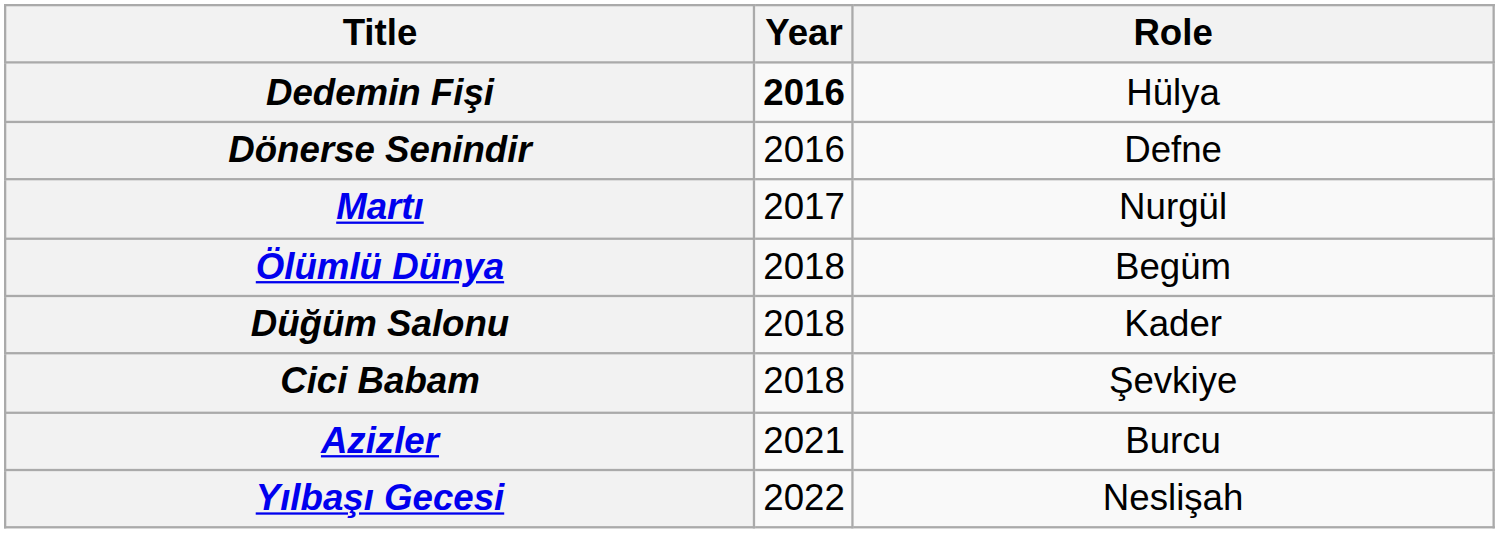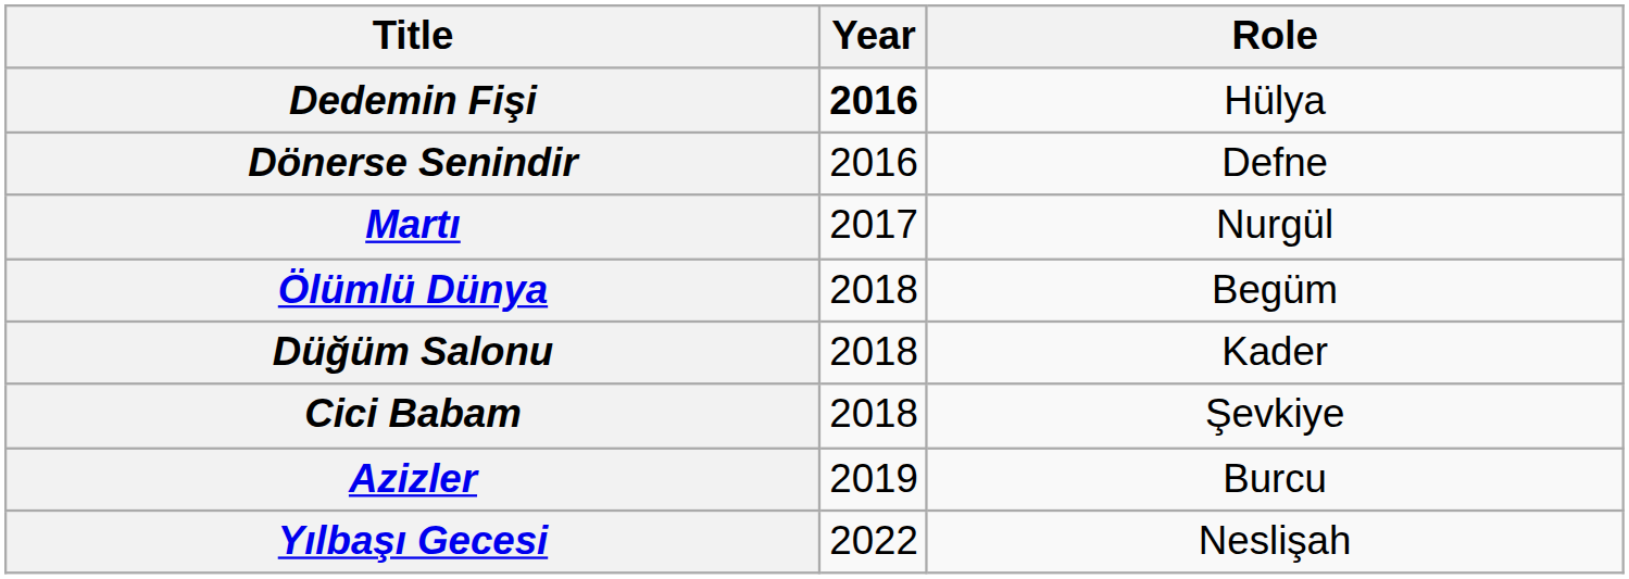 <table class="wikitable sortable plainrowheaders" style="text-align: center;">
 <tr>
 <th scope="col" style="width: 20em;">Title</th>
 <th scope="col">Year</th>
 <th scope="col" style="width: 17em;">Role</th>
 </tr>
 <tr>
 <th scope="row"><em>Dedemin Fişi</em></th>
 <td><strong>2016</strong></td>
 <td>Hülya</td>
 </tr>
 <tr>
 <th scope="row"><em>Dönerse Senindir</em></th>
 <td>2016</td>
 <td>Defne</td>
 </tr>
 <tr>
 <th scope="row"><em><a href='#'>Martı</a></em></th>
 <td>2017</td>
 <td>Nurgül</td>
 </tr>
 <tr>
 <th scope="row"><em><a href='#'>Ölümlü Dünya</a></em></th>
 <td>2018</td>
 <td>Begüm</td>
 </tr>
 <tr>
 <th scope="row"><em>Düğüm Salonu</em></th>
 <td>2018</td>
 <td>Kader</td>
 </tr>
 <tr>
 <th scope="row"><em>Cici Babam</em></th>
 <td>2018</td>
 <td>Şevkiye</td>
 </tr>
 <tr>
 <th scope="row"><em><a href='#'>Azizler</a></em></th>
-<td>2021</td>
+<td>2019</td>
 <td>Burcu</td>
 </tr>
 <tr>
 <th scope="row"><em><a href='#'>Yılbaşı Gecesi</a></em></th>
 <td>2022</td>
 <td>Neslişah</td>
 </tr>
 </table>
